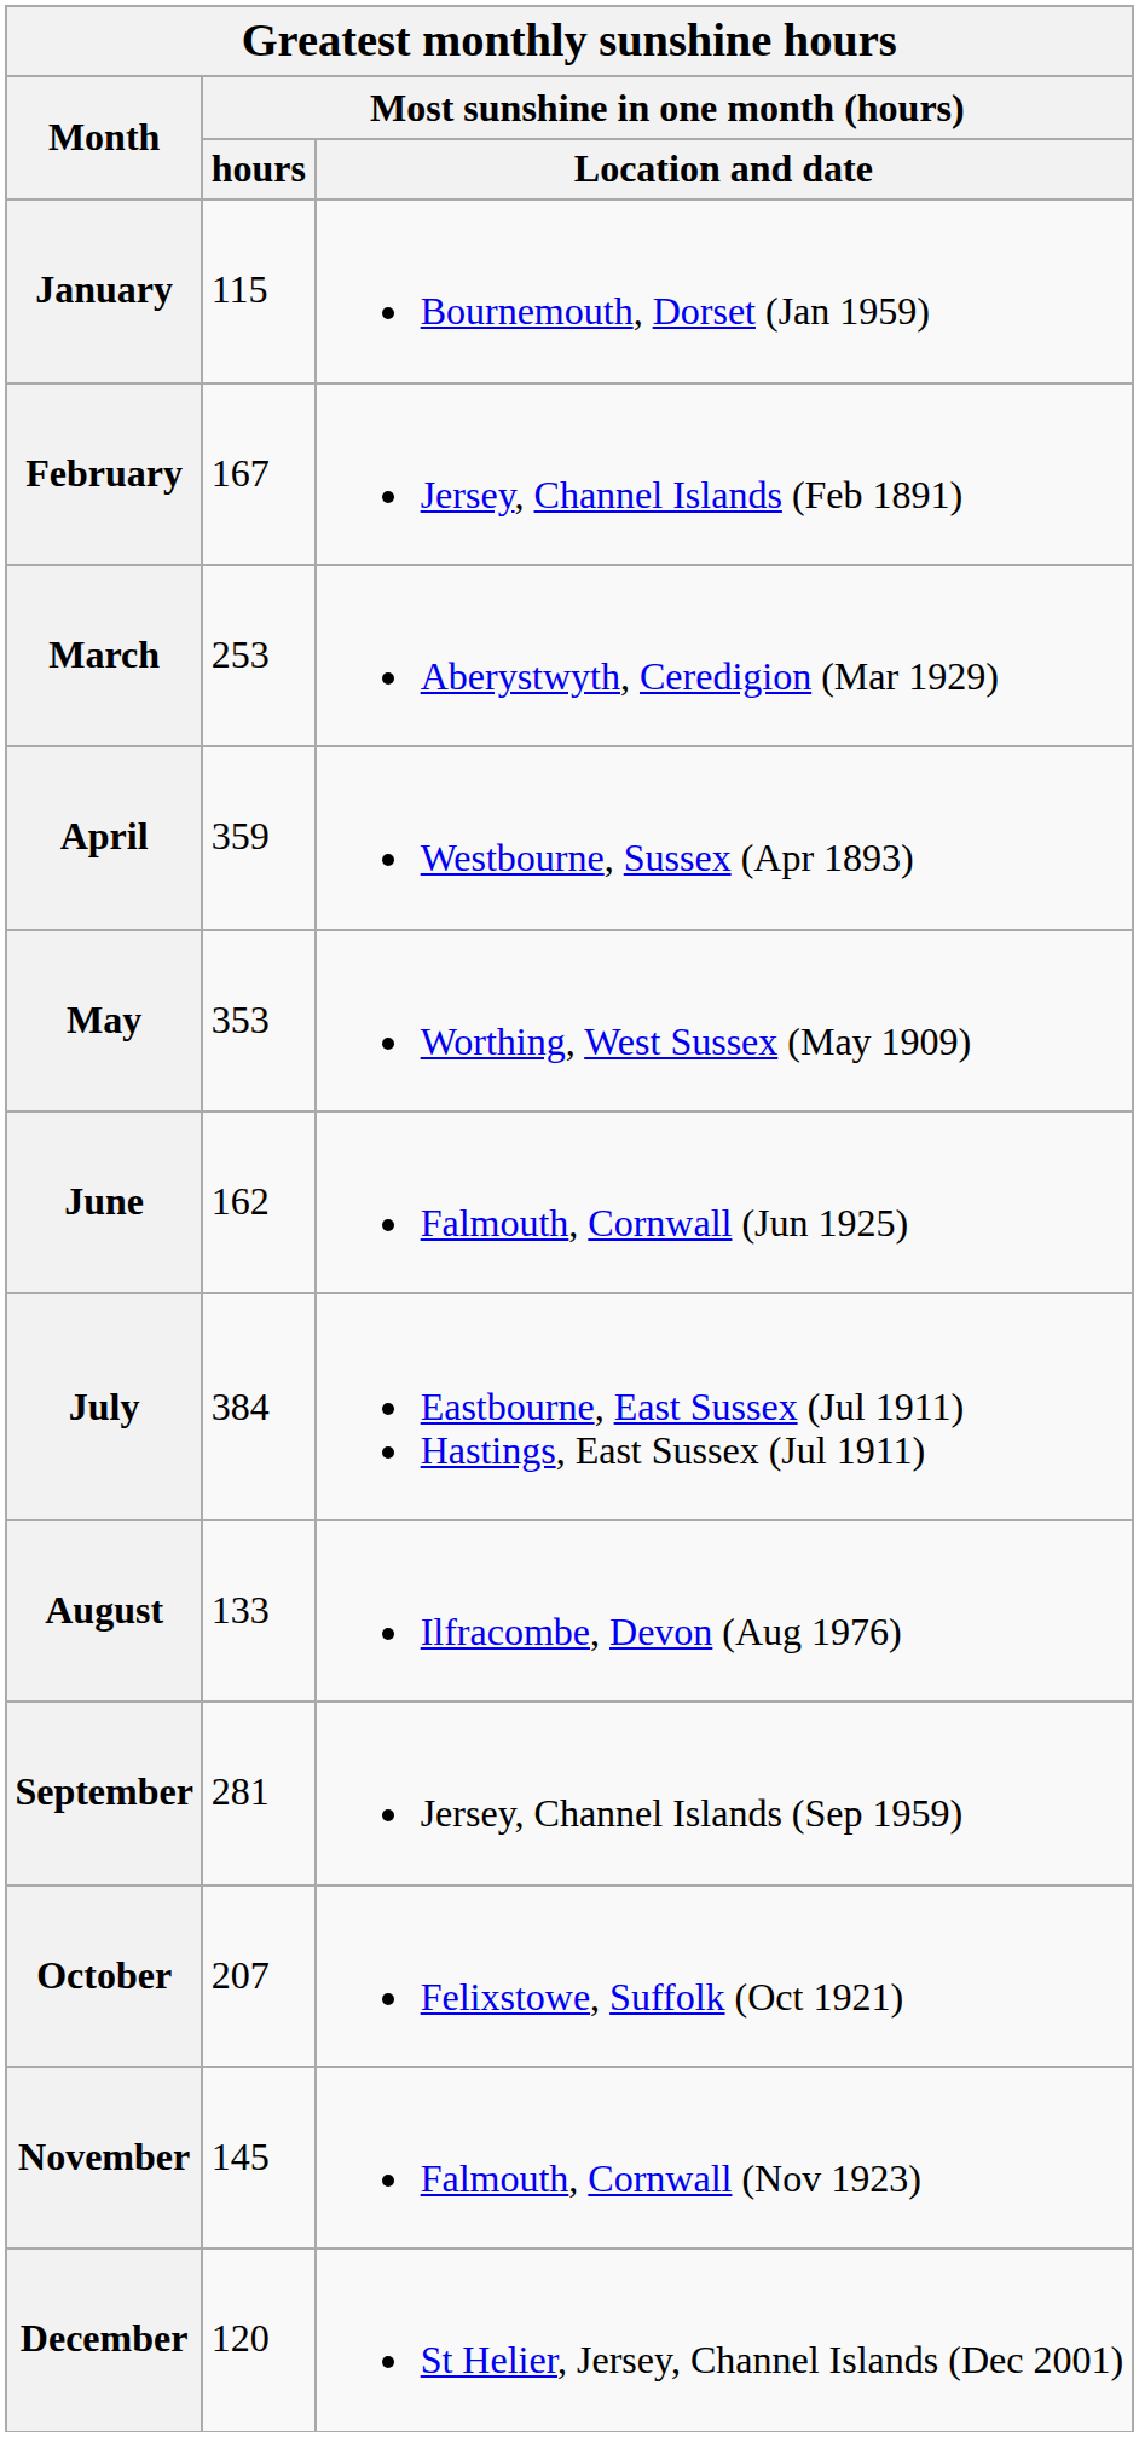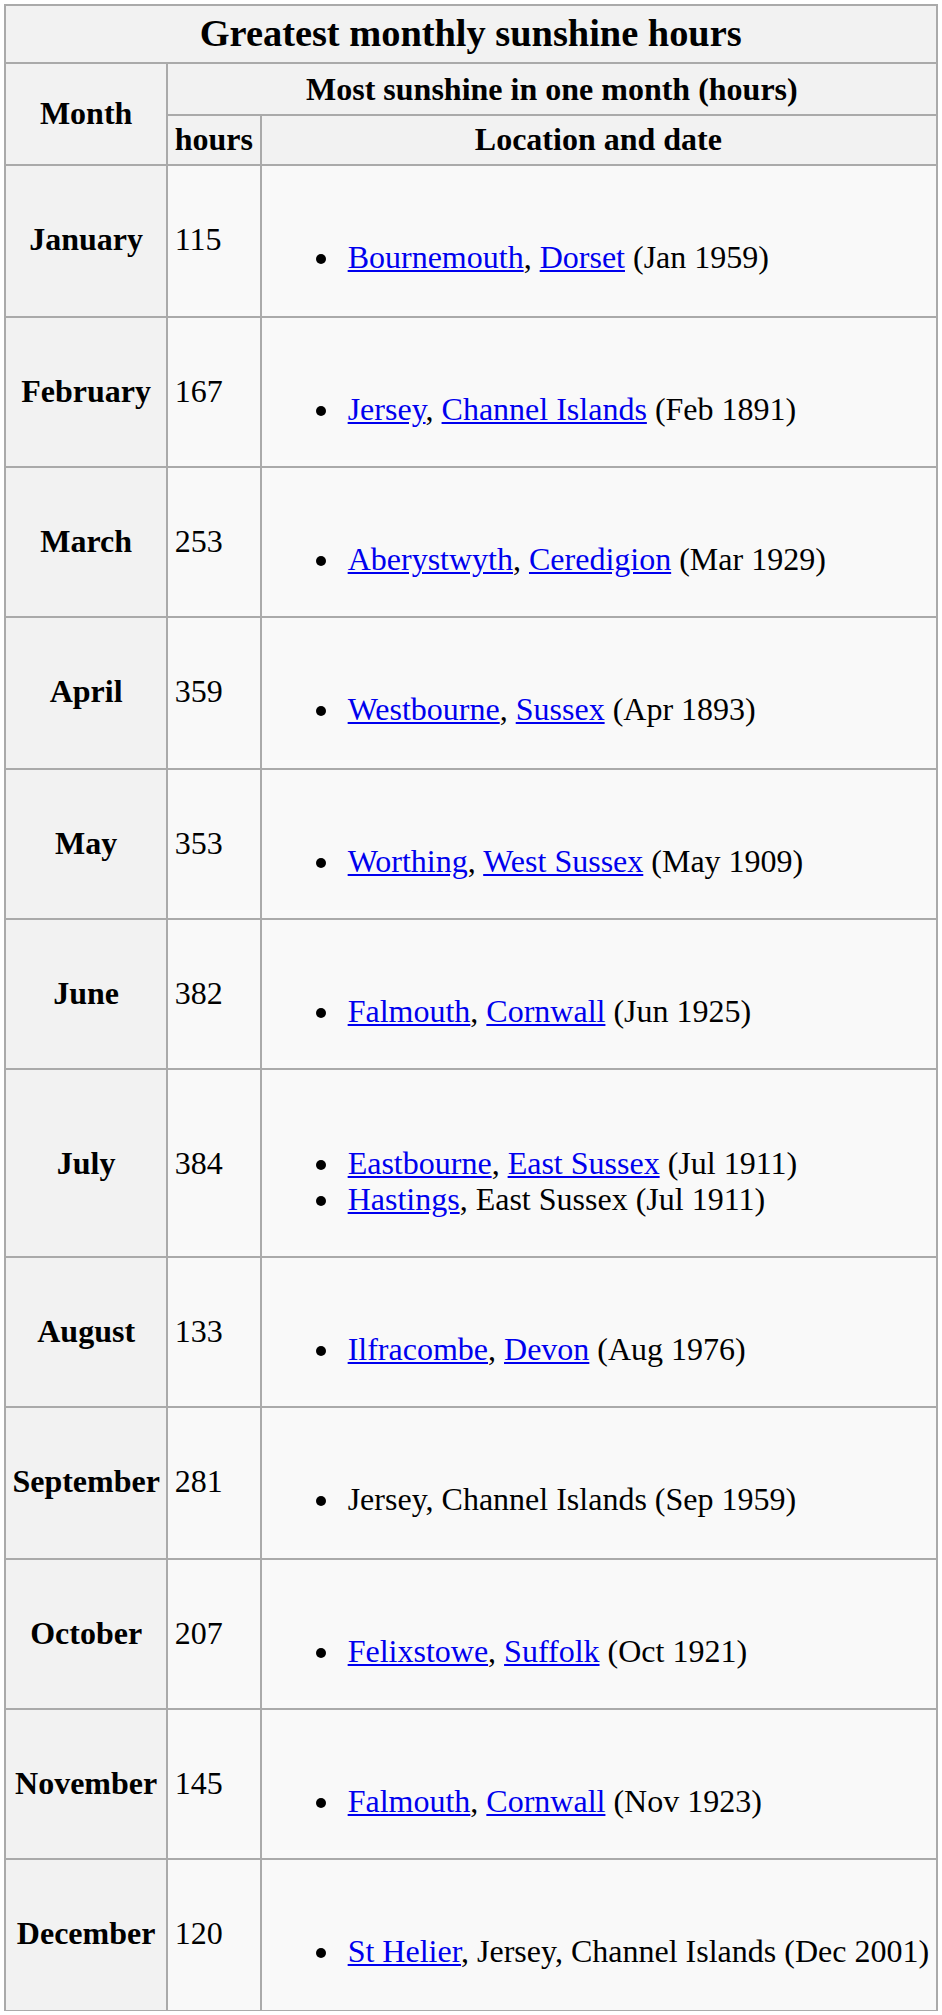 <table class=wikitable>
 <tr>
 <th colspan=7><big>Greatest monthly sunshine hours</big></th>
 </tr>
 <tr>
 <th rowspan=2>Month</th>
 <th colspan=3>Most sunshine in one month (hours)</th>
 </tr>
 <tr>
 <th>hours</th>
 <th>Location and date</th>
 </tr>
 <tr>
 <th>January</th>
 <td>115</td>
 <td><br><ul><li><a href='#'>Bournemouth</a>, <a href='#'>Dorset</a> (Jan 1959)</li></ul></td>
 </tr>
 <tr>
 <th>February</th>
 <td>167</td>
 <td><br><ul><li><a href='#'>Jersey</a>, <a href='#'>Channel Islands</a> (Feb 1891)</li></ul></td>
 </tr>
 <tr>
 <th>March</th>
 <td>253</td>
 <td><br><ul><li><a href='#'>Aberystwyth</a>, <a href='#'>Ceredigion</a> (Mar 1929)</li></ul></td>
 </tr>
 <tr>
 <th>April</th>
 <td>359</td>
 <td><br><ul><li><a href='#'>Westbourne</a>, <a href='#'>Sussex</a> (Apr 1893)</li></ul></td>
 </tr>
 <tr>
 <th>May</th>
 <td>353</td>
 <td><br><ul><li><a href='#'>Worthing</a>, <a href='#'>West Sussex</a> (May 1909)</li></ul></td>
 </tr>
 <tr>
 <th>June</th>
-<td>162</td>
+<td>382</td>
 <td><br><ul><li><a href='#'>Falmouth</a>, <a href='#'>Cornwall</a> (Jun 1925)</li></ul></td>
 </tr>
 <tr>
 <th>July</th>
 <td>384</td>
 <td><br><ul><li><a href='#'>Eastbourne</a>, <a href='#'>East Sussex</a> (Jul 1911)</li><li><a href='#'>Hastings</a>, East Sussex (Jul 1911)</li></ul></td>
 </tr>
 <tr>
 <th>August</th>
 <td>133</td>
 <td><br><ul><li><a href='#'>Ilfracombe</a>, <a href='#'>Devon</a> (Aug 1976)</li></ul></td>
 </tr>
 <tr>
 <th>September</th>
 <td>281</td>
 <td><br><ul><li>Jersey, Channel Islands (Sep 1959)</li></ul></td>
 </tr>
 <tr>
 <th>October</th>
 <td>207</td>
 <td><br><ul><li><a href='#'>Felixstowe</a>, <a href='#'>Suffolk</a> (Oct 1921)</li></ul></td>
 </tr>
 <tr>
 <th>November</th>
 <td>145</td>
 <td><br><ul><li><a href='#'>Falmouth</a>, <a href='#'>Cornwall</a> (Nov 1923)</li></ul></td>
 </tr>
 <tr>
 <th>December</th>
 <td>120</td>
 <td><br><ul><li><a href='#'>St Helier</a>, Jersey, Channel Islands (Dec 2001)</li></ul></td>
 </tr>
 </table>
